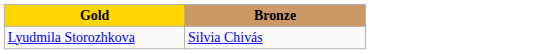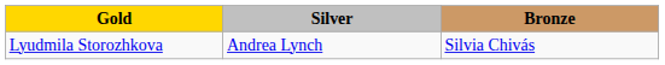 <table class="wikitable" style="text-align:left">
 <tr align="center">
 <td width=200 bgcolor=gold><strong>Gold</strong></td>
+<td width=200 bgcolor=silver><strong>Silver</strong></td>
 <td width=200 bgcolor=CC9966><strong>Bronze</strong></td>
 </tr>
 <tr>
 <td><a href='#'>Lyudmila Storozhkova</a><br><em></em></td>
+<td><a href='#'>Andrea Lynch</a><br><em></em></td>
 <td><a href='#'>Silvia Chivás</a><br><em></em></td>
 </tr>
 </table>
